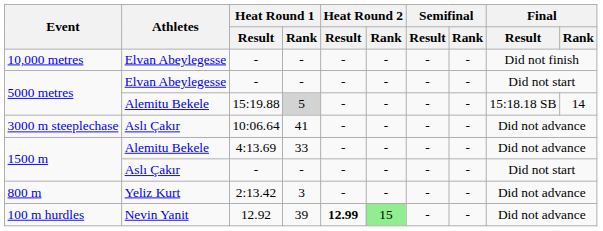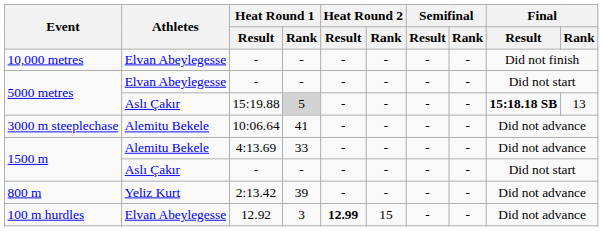 <table class="wikitable" border="1" style="font-size:90%">
 <tr>
 <th rowspan="2">Event</th>
 <th rowspan="2">Athletes</th>
 <th colspan="2">Heat Round 1</th>
 <th colspan="2">Heat Round 2</th>
 <th colspan="2">Semifinal</th>
 <th colspan="2">Final</th>
 </tr>
 <tr>
 <th>Result</th>
 <th>Rank</th>
 <th>Result</th>
 <th>Rank</th>
 <th>Result</th>
 <th>Rank</th>
 <th>Result</th>
 <th>Rank</th>
 </tr>
 <tr>
 <td rowspan="1"><a href='#'>10,000 metres</a></td>
 <td><a href='#'>Elvan Abeylegesse</a></td>
 <td align=center>-</td>
 <td align=center>-</td>
 <td align=center>-</td>
 <td align=center>-</td>
 <td align=center>-</td>
 <td align=center>-</td>
 <td align=center colspan="2">Did not finish</td>
 </tr>
 <tr>
 <td rowspan="2"><a href='#'>5000 metres</a></td>
 <td><a href='#'>Elvan Abeylegesse</a></td>
 <td align=center>-</td>
 <td align=center>-</td>
 <td align=center>-</td>
 <td align=center>-</td>
 <td align=center>-</td>
 <td align=center>-</td>
 <td align=center colspan="2">Did not start</td>
 </tr>
 <tr>
-<td><a href='#'>Alemitu Bekele</a></td>
+<td><a href='#'>Aslı Çakır</a></td>
 <td align=center>15:19.88</td>
 <td align=center style="background: lightgrey;">5</td>
 <td align=center>-</td>
 <td align=center>-</td>
 <td align=center>-</td>
 <td align=center>-</td>
-<td align=center>15:18.18 SB</td>
-<td align=center>14</td>
+<td align=center><strong>15:18.18 SB</strong></td>
+<td align=center>13</td>
 </tr>
 <tr>
 <td rowspan="1"><a href='#'>3000 m steeplechase</a></td>
-<td><a href='#'>Aslı Çakır</a></td>
+<td><a href='#'>Alemitu Bekele</a></td>
 <td align=center>10:06.64</td>
 <td align=center>41</td>
 <td align=center>-</td>
 <td align=center>-</td>
 <td align=center>-</td>
 <td align=center>-</td>
 <td align=center colspan="2">Did not advance</td>
 </tr>
 <tr>
 <td rowspan="2"><a href='#'>1500 m</a></td>
 <td><a href='#'>Alemitu Bekele</a></td>
 <td align=center>4:13.69</td>
 <td align=center>33</td>
 <td align=center>-</td>
 <td align=center>-</td>
 <td align=center>-</td>
 <td align=center>-</td>
 <td align=center colspan="2">Did not advance</td>
 </tr>
 <tr>
 <td><a href='#'>Aslı Çakır</a></td>
 <td align=center>-</td>
 <td align=center>-</td>
 <td align=center>-</td>
 <td align=center>-</td>
 <td align=center>-</td>
 <td align=center>-</td>
 <td align=center colspan="2">Did not start</td>
 </tr>
 <tr>
 <td rowspan="1"><a href='#'>800 m</a></td>
 <td><a href='#'>Yeliz Kurt</a></td>
 <td align=center>2:13.42</td>
-<td align=center>3</td>
+<td align=center>39</td>
 <td align=center>-</td>
 <td align=center>-</td>
 <td align=center>-</td>
 <td align=center>-</td>
 <td align=center colspan="2">Did not advance</td>
 </tr>
 <tr>
 <td rowspan="1"><a href='#'>100 m hurdles</a></td>
-<td><a href='#'>Nevin Yanit</a></td>
+<td><a href='#'>Elvan Abeylegesse</a></td>
 <td align=center>12.92</td>
-<td align=center>39</td>
+<td align=center>3</td>
 <td align=center><strong>12.99</strong></td>
-<td align=center style="background: lightgreen;">15</td>
+<td align=center>15</td>
 <td align=center>-</td>
 <td align=center>-</td>
 <td align=center colspan="2">Did not advance</td>
 </tr>
 </table>
